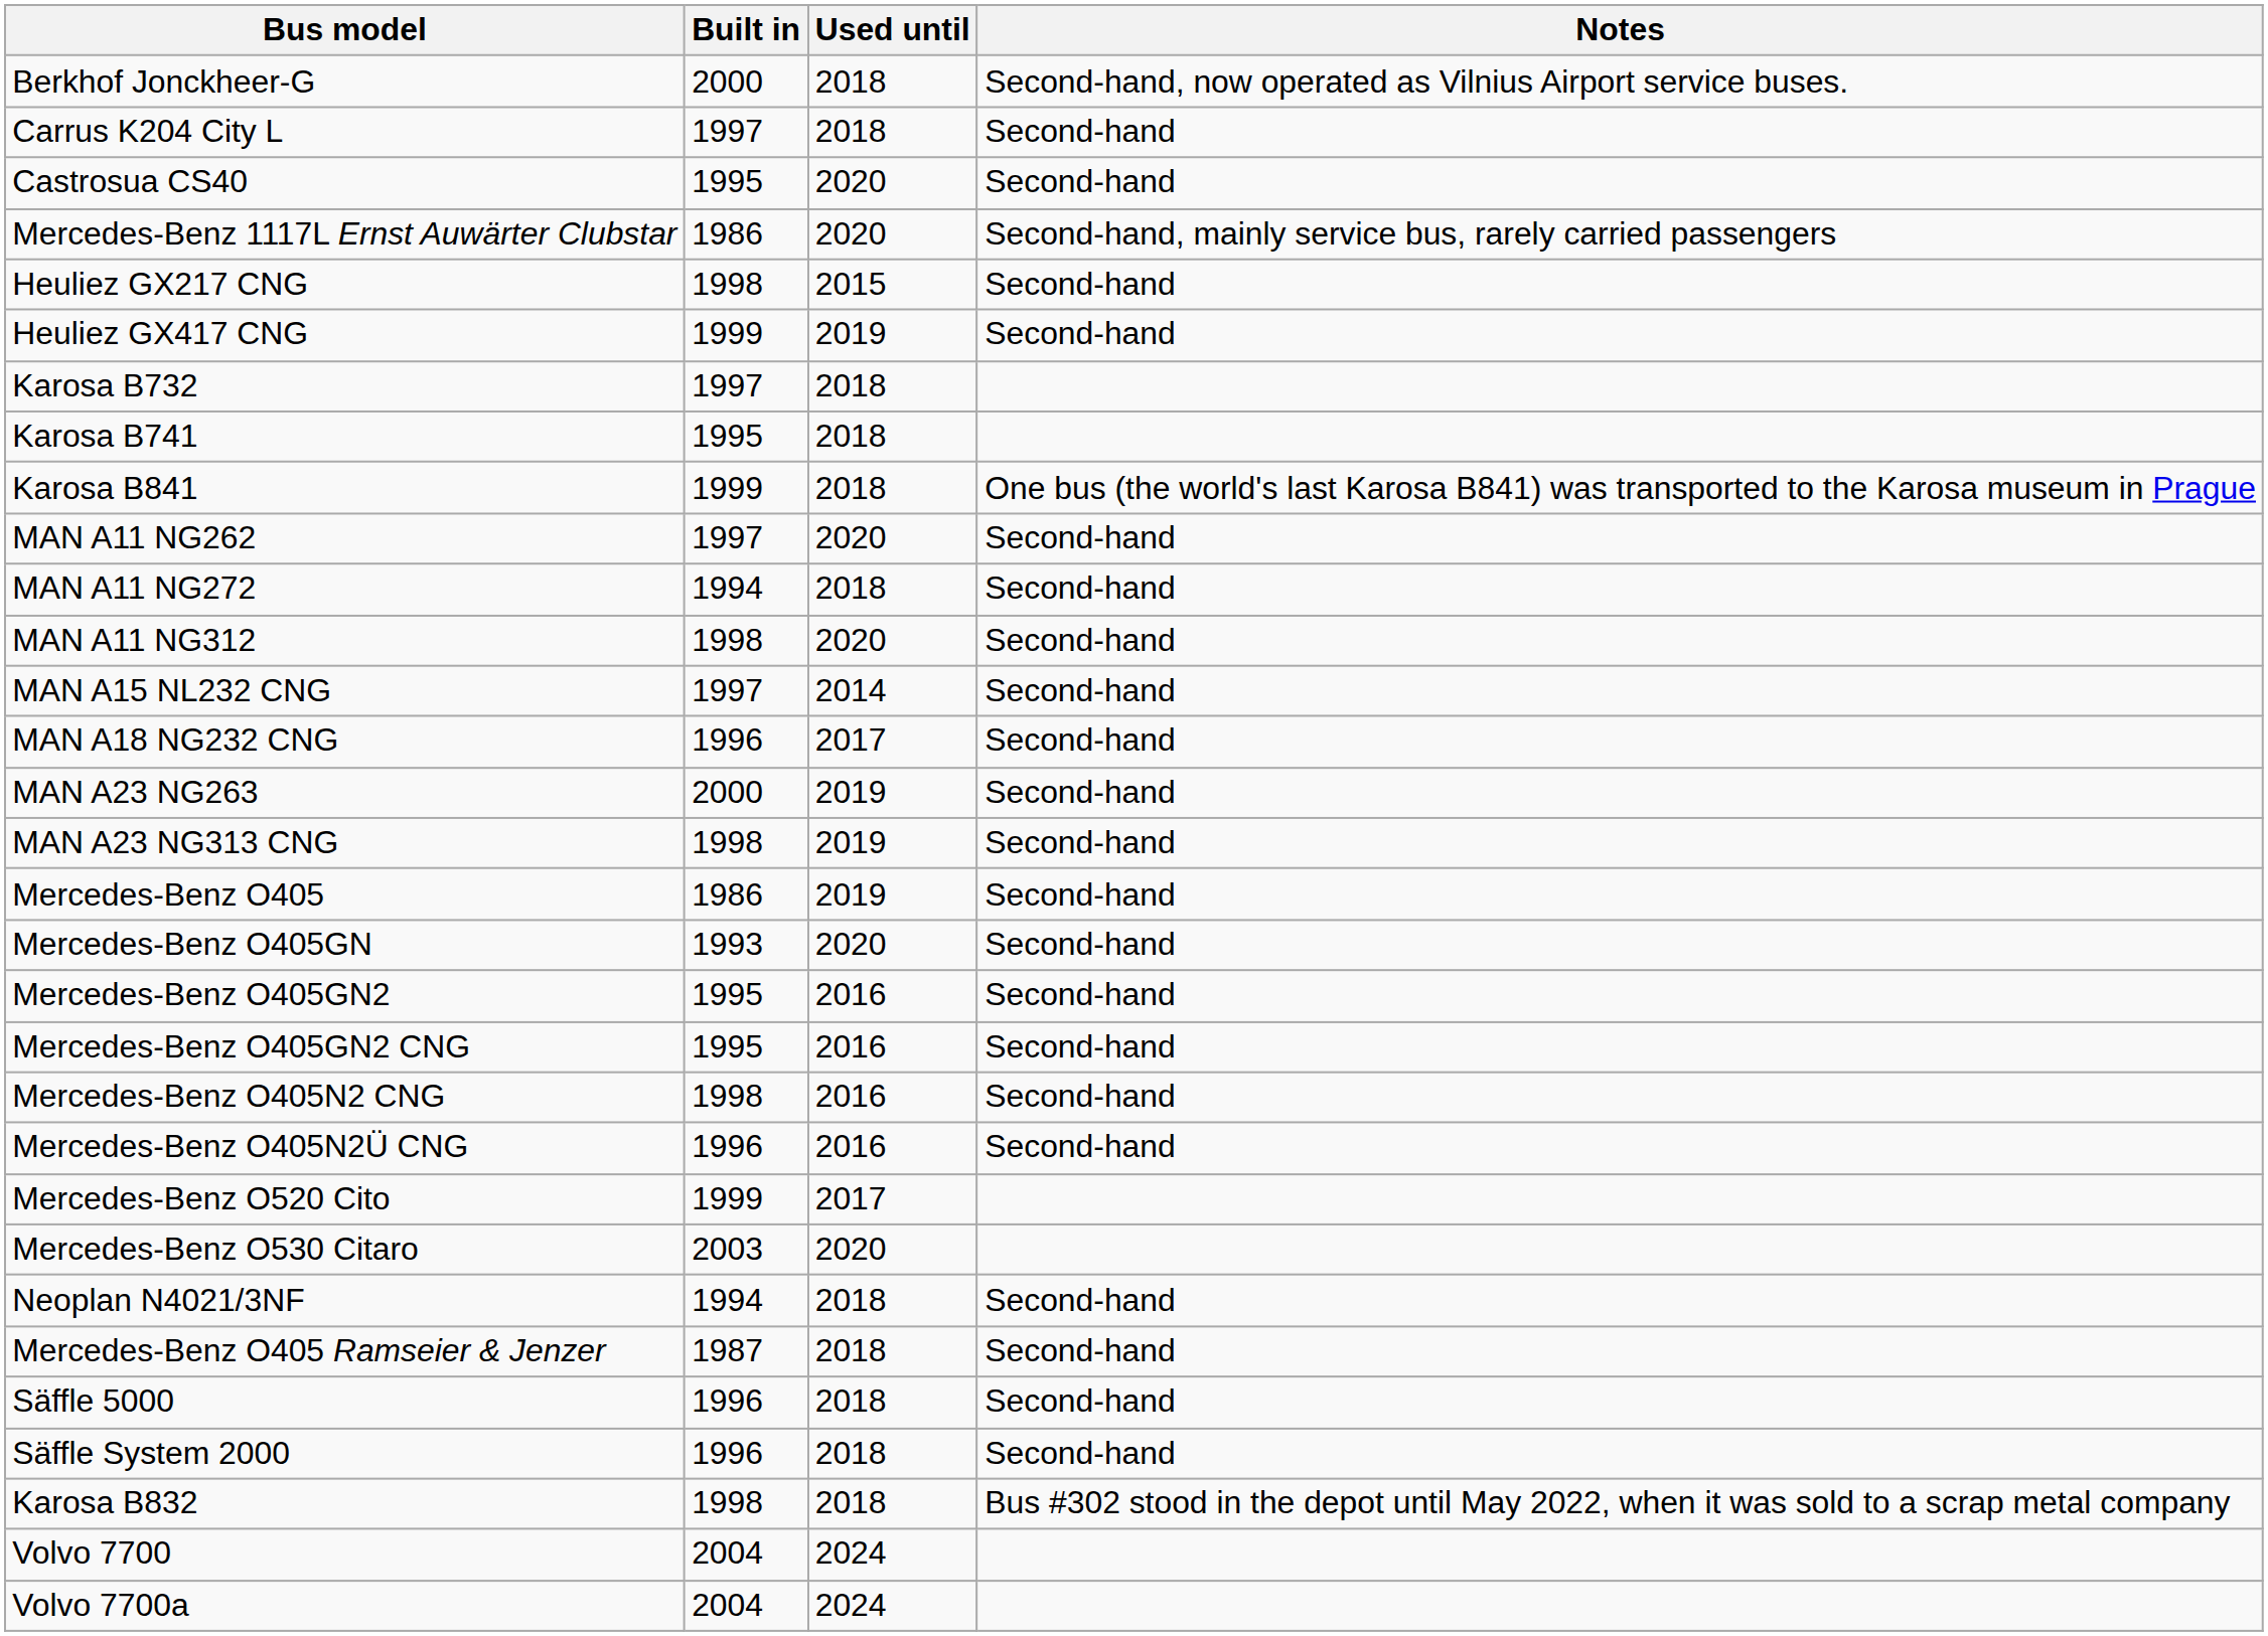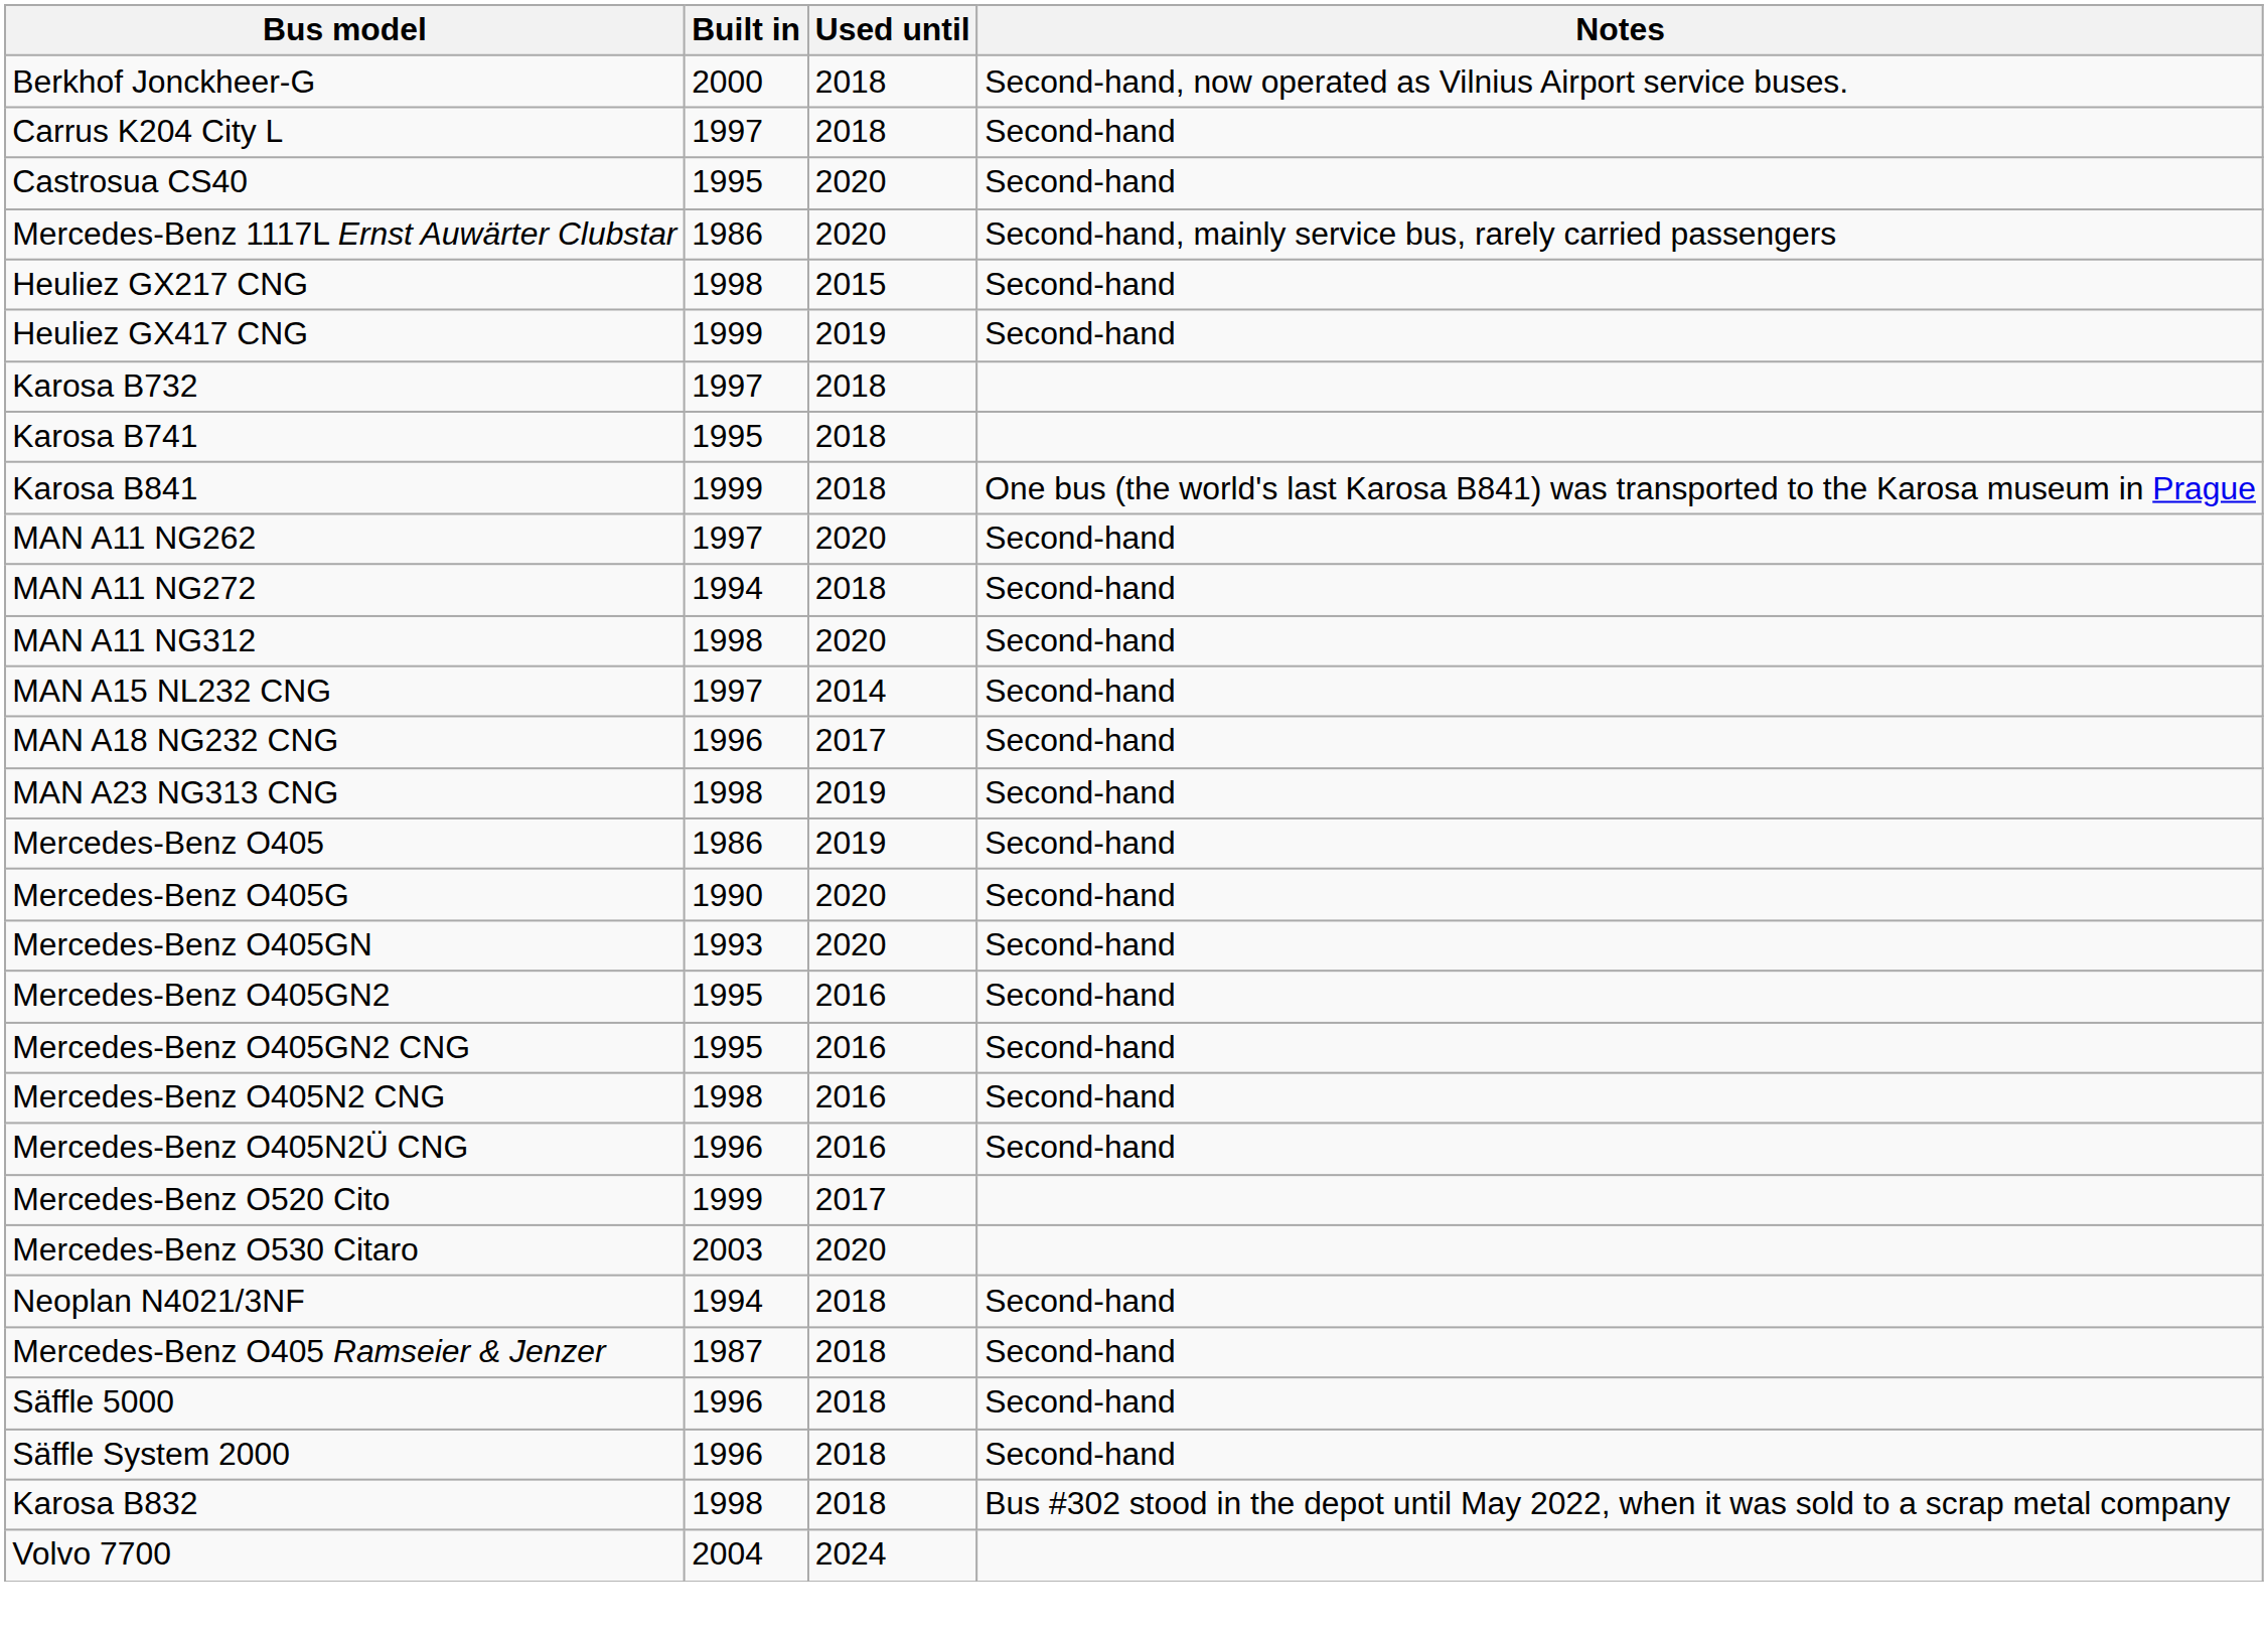 <table class="wikitable sortable">
 <tr>
 <th>Bus model</th>
 <th>Built in</th>
 <th>Used until</th>
 <th>Notes</th>
 </tr>
 <tr>
 <td>Berkhof Jonckheer-G</td>
 <td>2000</td>
 <td>2018</td>
 <td>Second-hand, now operated as Vilnius Airport service buses.</td>
 </tr>
 <tr>
 <td>Carrus K204 City L</td>
 <td>1997</td>
 <td>2018</td>
 <td>Second-hand</td>
 </tr>
 <tr>
 <td>Castrosua CS40</td>
 <td>1995</td>
 <td>2020</td>
 <td>Second-hand</td>
 </tr>
 <tr>
 <td>Mercedes-Benz 1117L <em>Ernst Auwärter Clubstar</em></td>
 <td>1986</td>
 <td>2020</td>
 <td>Second-hand, mainly service bus, rarely carried passengers</td>
 </tr>
 <tr>
 <td>Heuliez GX217 CNG</td>
 <td>1998</td>
 <td>2015</td>
 <td>Second-hand</td>
 </tr>
 <tr>
 <td>Heuliez GX417 CNG</td>
 <td>1999</td>
 <td>2019</td>
 <td>Second-hand</td>
 </tr>
 <tr>
 <td>Karosa B732</td>
 <td>1997</td>
 <td>2018</td>
 <td></td>
 </tr>
 <tr>
 <td>Karosa B741</td>
 <td>1995</td>
 <td>2018</td>
 <td></td>
 </tr>
 <tr>
 <td>Karosa B841</td>
 <td>1999</td>
 <td>2018</td>
 <td>One bus (the world's last Karosa B841) was transported to the Karosa museum in <a href='#'>Prague</a></td>
 </tr>
 <tr>
 <td>MAN A11 NG262</td>
 <td>1997</td>
 <td>2020</td>
 <td>Second-hand</td>
 </tr>
 <tr>
 <td>MAN A11 NG272</td>
 <td>1994</td>
 <td>2018</td>
 <td>Second-hand</td>
 </tr>
 <tr>
 <td>MAN A11 NG312</td>
 <td>1998</td>
 <td>2020</td>
 <td>Second-hand</td>
 </tr>
 <tr>
 <td>MAN A15 NL232 CNG</td>
 <td>1997</td>
 <td>2014</td>
 <td>Second-hand</td>
 </tr>
 <tr>
 <td>MAN A18 NG232 CNG</td>
 <td>1996</td>
 <td>2017</td>
 <td>Second-hand</td>
 </tr>
 <tr>
-<td>MAN A23 NG263</td>
-<td>2000</td>
-<td>2019</td>
-<td>Second-hand</td>
-</tr>
-<tr>
 <td>MAN A23 NG313 CNG</td>
 <td>1998</td>
 <td>2019</td>
 <td>Second-hand</td>
 </tr>
 <tr>
 <td>Mercedes-Benz O405</td>
 <td>1986</td>
 <td>2019</td>
+<td>Second-hand</td>
+</tr>
+<tr>
+<td>Mercedes-Benz O405G</td>
+<td>1990</td>
+<td>2020</td>
 <td>Second-hand</td>
 </tr>
 <tr>
 <td>Mercedes-Benz O405GN</td>
 <td>1993</td>
 <td>2020</td>
 <td>Second-hand</td>
 </tr>
 <tr>
 <td>Mercedes-Benz O405GN2</td>
 <td>1995</td>
 <td>2016</td>
 <td>Second-hand</td>
 </tr>
 <tr>
 <td>Mercedes-Benz O405GN2 CNG</td>
 <td>1995</td>
 <td>2016</td>
 <td>Second-hand</td>
 </tr>
 <tr>
 <td>Mercedes-Benz O405N2 CNG</td>
 <td>1998</td>
 <td>2016</td>
 <td>Second-hand</td>
 </tr>
 <tr>
 <td>Mercedes-Benz O405N2Ü CNG</td>
 <td>1996</td>
 <td>2016</td>
 <td>Second-hand</td>
 </tr>
 <tr>
 <td>Mercedes-Benz O520 Cito</td>
 <td>1999</td>
 <td>2017</td>
 <td></td>
 </tr>
 <tr>
 <td>Mercedes-Benz O530 Citaro</td>
 <td>2003</td>
 <td>2020</td>
 <td></td>
 </tr>
 <tr>
 <td>Neoplan N4021/3NF</td>
 <td>1994</td>
 <td>2018</td>
 <td>Second-hand</td>
 </tr>
 <tr>
 <td>Mercedes-Benz O405 <em>Ramseier & Jenzer</em></td>
 <td>1987</td>
 <td>2018</td>
 <td>Second-hand</td>
 </tr>
 <tr>
 <td>Säffle 5000</td>
 <td>1996</td>
 <td>2018</td>
 <td>Second-hand</td>
 </tr>
 <tr>
 <td>Säffle System 2000</td>
 <td>1996</td>
 <td>2018</td>
 <td>Second-hand</td>
 </tr>
 <tr>
 <td>Karosa B832</td>
 <td>1998</td>
 <td>2018</td>
 <td>Bus #302 stood in the depot until May 2022, when it was sold to a scrap metal company</td>
 </tr>
 <tr>
 <td>Volvo 7700</td>
 <td>2004</td>
 <td>2024</td>
 <td></td>
 </tr>
-<tr>
-<td>Volvo 7700a</td>
-<td>2004</td>
-<td>2024</td>
-<td></td>
-</tr>
 </table>
